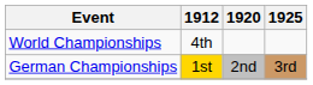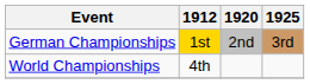 <table class="wikitable">
 <tr>
 <th>Event</th>
 <th>1912</th>
 <th>1920</th>
 <th>1925</th>
 </tr>
 <tr>
+<td><a href='#'>German Championships</a></td>
+<td align="center" bgcolor="gold">1st</td>
+<td align="center" bgcolor="silver">2nd</td>
+<td align="center" bgcolor="cc9966">3rd</td>
+</tr>
+<tr>
 <td><a href='#'>World Championships</a></td>
 <td align="center">4th</td>
 <td></td>
 <td></td>
 </tr>
 <tr>
-<td><a href='#'>German Championships</a></td>
-<td align="center" bgcolor="gold">1st</td>
-<td align="center" bgcolor="silver">2nd</td>
-<td align="center" bgcolor="cc9966">3rd</td>
-</tr>
-<tr>
 </tr>
 </table>
